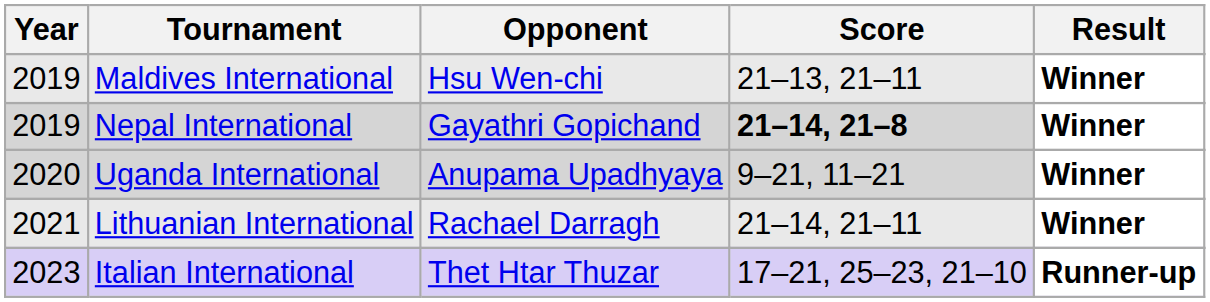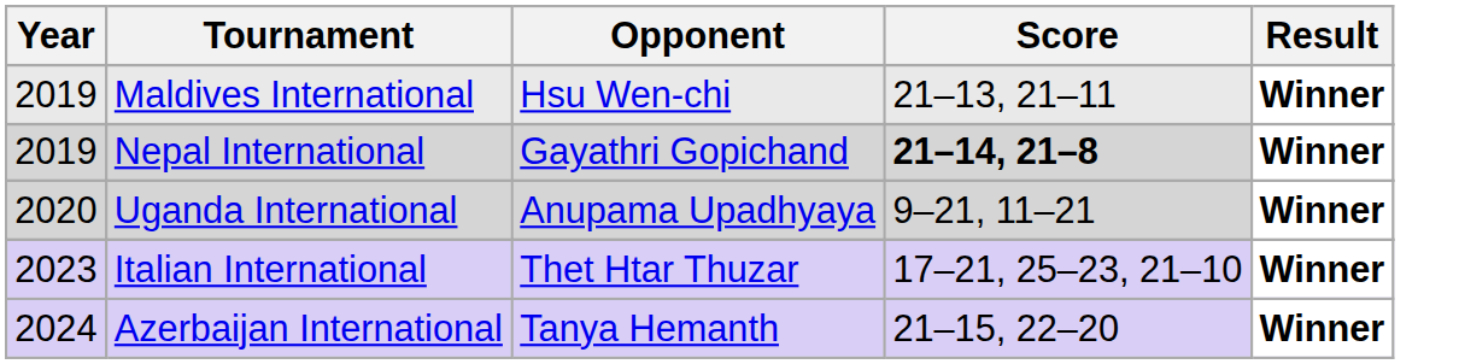 <table class="sortable wikitable" style="font-size: 90%;">
 <tr>
 <th>Year</th>
 <th>Tournament</th>
 <th>Opponent</th>
 <th>Score</th>
 <th>Result</th>
 </tr>
 <tr>
 </tr>
 <tr bgcolor="#E9E9E9">
 <td align="center">2019</td>
 <td><a href='#'>Maldives International</a></td>
 <td align="left"> <a href='#'>Hsu Wen-chi</a></td>
 <td>21–13, 21–11</td>
 <td bgcolor="#FFFFFF"> <strong>Winner</strong></td>
 </tr>
 <tr>
 </tr>
 <tr bgcolor="#D5D5D5">
 <td align="center">2019</td>
 <td><a href='#'>Nepal International</a></td>
 <td> <a href='#'>Gayathri Gopichand</a></td>
 <td><strong>21–14, 21–8</strong></td>
 <td bgcolor="#FFFFFF"> <strong>Winner</strong></td>
 </tr>
 <tr>
 </tr>
 <tr bgcolor="#D5D5D5">
 <td align="center">2020</td>
 <td><a href='#'>Uganda International</a></td>
 <td> <a href='#'>Anupama Upadhyaya</a></td>
 <td>9–21, 11–21</td>
 <td bgcolor="#FFFFFF"> <strong>Winner</strong></td>
 </tr>
 <tr>
 </tr>
-<tr bgcolor="#E9E9E9">
-<td align="center">2021</td>
-<td><a href='#'>Lithuanian International</a></td>
-<td> <a href='#'>Rachael Darragh</a></td>
-<td>21–14, 21–11</td>
-<td bgcolor="#FFFFFF"> <strong>Winner</strong></td>
-</tr>
 <tr>
 </tr>
 <tr style="background:#D8CEF6">
 <td align="center">2023</td>
 <td align="left"><a href='#'>Italian International</a></td>
 <td> <a href='#'>Thet Htar Thuzar</a></td>
 <td>17–21, 25–23, 21–10</td>
-<td style="text-align:left; background:white"> <strong>Runner-up</strong></td>
+<td style="text-align:left; background:white"> <strong>Winner</strong></td>
+</tr>
+<tr style="background:#D8CEF6">
+<td align="center">2024</td>
+<td align="left"><a href='#'>Azerbaijan International</a></td>
+<td align="left"> <a href='#'>Tanya Hemanth</a></td>
+<td align="left">21–15, 22–20</td>
+<td style="text-align:left; background:white"> <strong>Winner</strong></td>
 </tr>
 </table>
